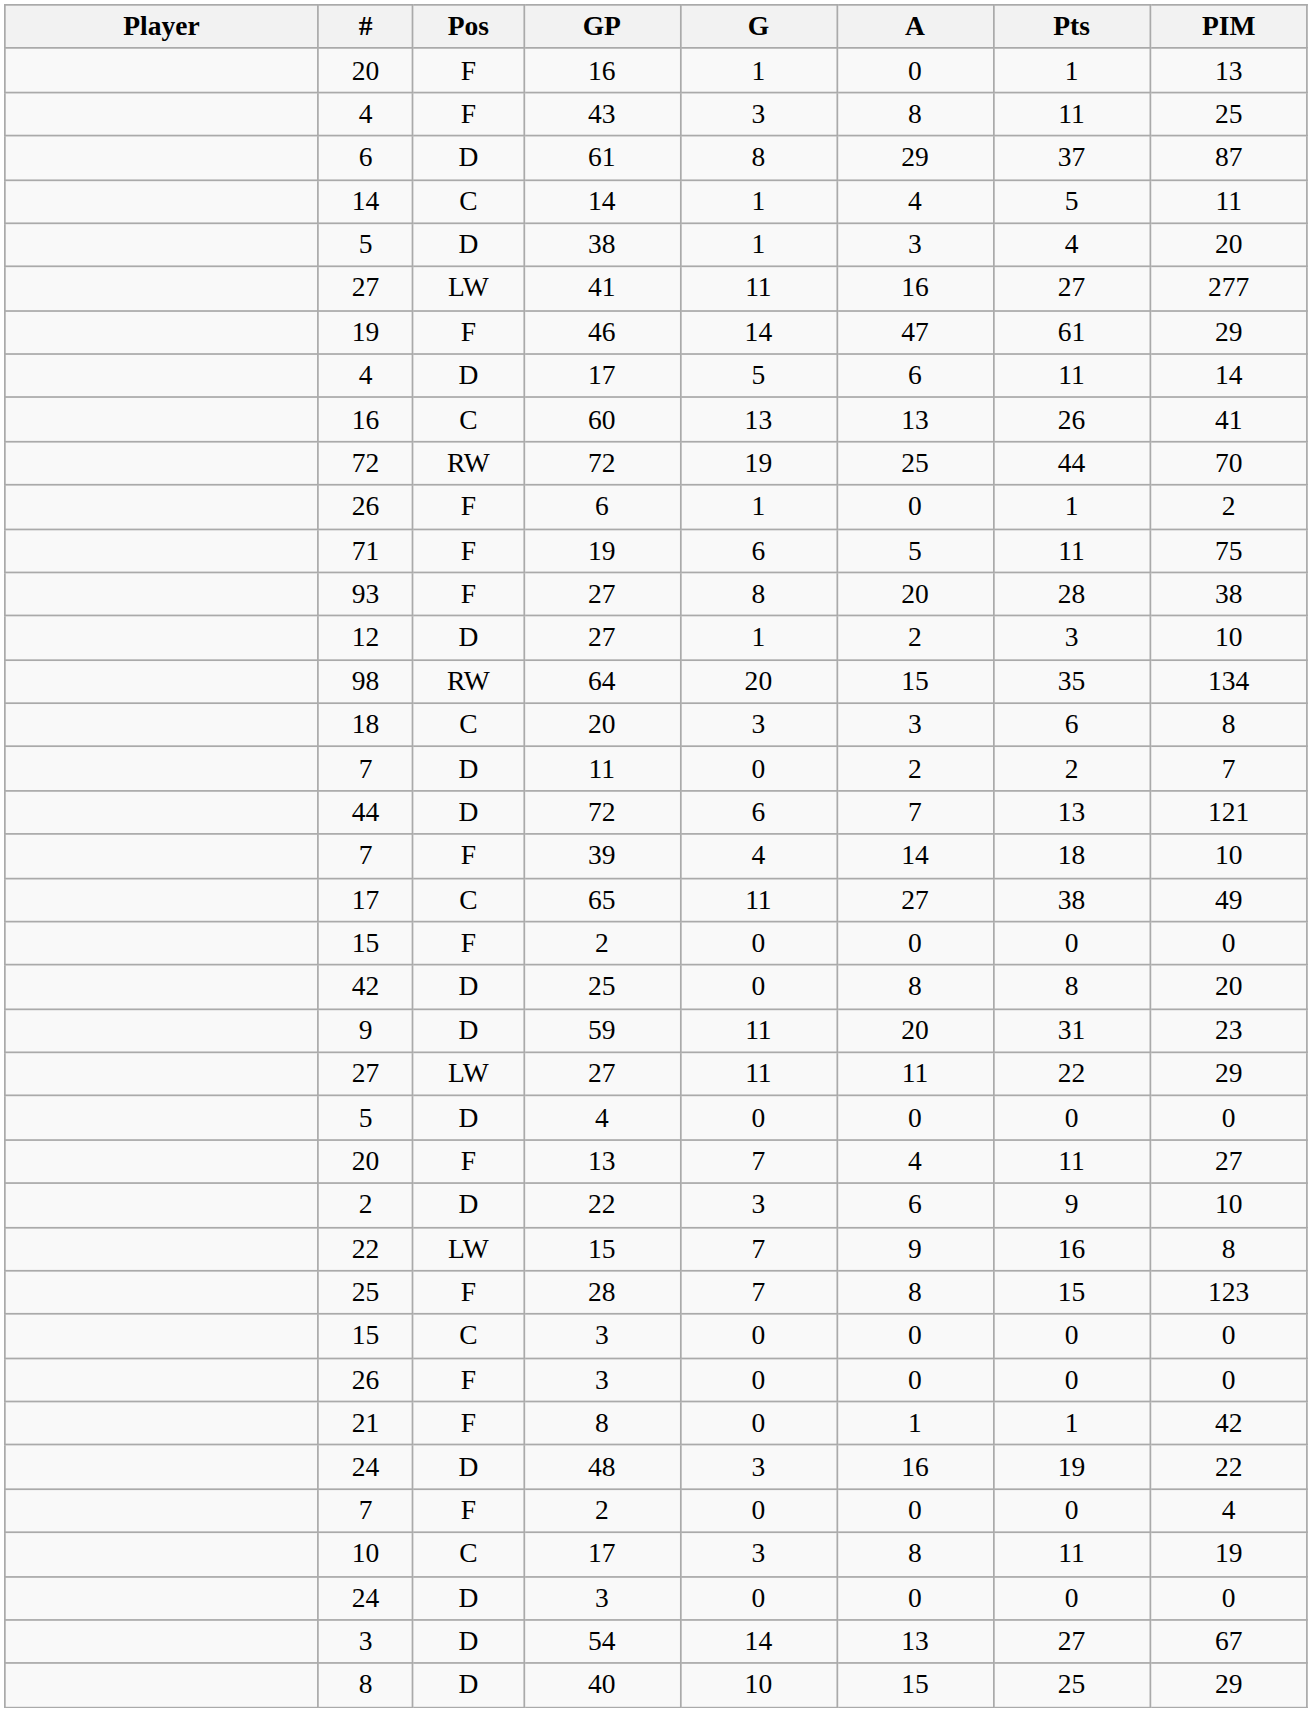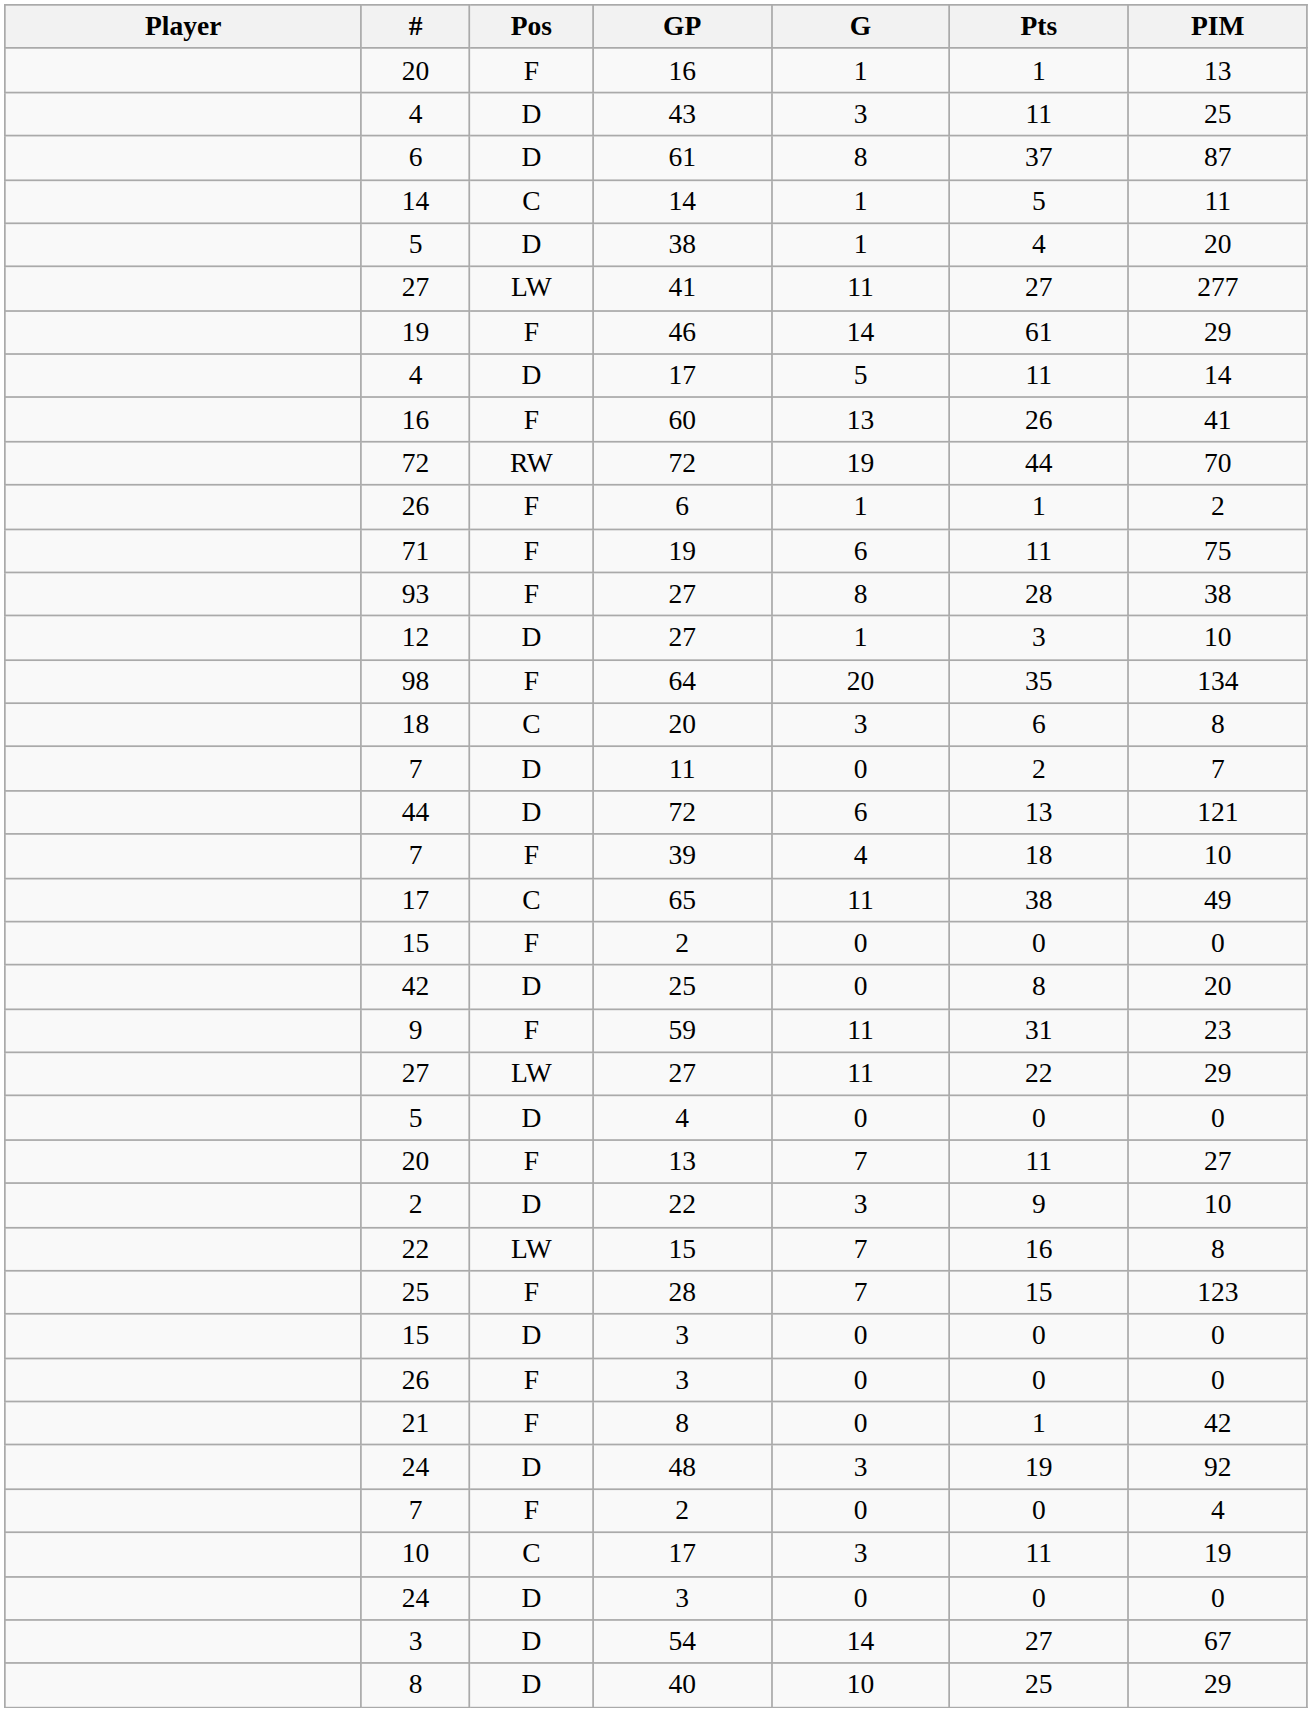 <table class="wikitable sortable" width="60%">
 <tr ALIGN="center">
 <th bgcolor="#DDDDFF" width="10%">Player</th>
 <th bgcolor="#DDDDFF" width="3%" title="Number">#</th>
 <th bgcolor="#DDDDFF" width="3%" title="Position">Pos</th>
 <th bgcolor="#DDDDFF" width="5%" title="Games played">GP</th>
 <th bgcolor="#DDDDFF" width="5%" title="Goals">G</th>
-<th bgcolor="#DDDDFF" width="5%" title="Assists">A</th>
 <th bgcolor="#DDDDFF" width="5%" title="Points">Pts</th>
 <th bgcolor="#DDDDFF" width="5%" title="Penalties in Minutes">PIM</th>
 </tr>
 <tr align="center">
 <td align="right"></td>
 <td>20</td>
 <td>F</td>
 <td>16</td>
 <td>1</td>
-<td>0</td>
 <td>1</td>
 <td>13</td>
 </tr>
 <tr align="center">
 <td align="right"></td>
 <td>4</td>
-<td>F</td>
+<td>D</td>
 <td>43</td>
 <td>3</td>
-<td>8</td>
 <td>11</td>
 <td>25</td>
 </tr>
 <tr align="center">
 <td align="right"></td>
 <td>6</td>
 <td>D</td>
 <td>61</td>
 <td>8</td>
-<td>29</td>
 <td>37</td>
 <td>87</td>
 </tr>
 <tr align="center">
 <td align="right"></td>
 <td>14</td>
 <td>C</td>
 <td>14</td>
 <td>1</td>
-<td>4</td>
 <td>5</td>
 <td>11</td>
 </tr>
 <tr align="center">
 <td align="right"></td>
 <td>5</td>
 <td>D</td>
 <td>38</td>
 <td>1</td>
-<td>3</td>
 <td>4</td>
 <td>20</td>
 </tr>
 <tr align="center">
 <td align="right"></td>
 <td>27</td>
 <td>LW</td>
 <td>41</td>
 <td>11</td>
-<td>16</td>
 <td>27</td>
 <td>277</td>
 </tr>
 <tr align="center">
 <td align="right"></td>
 <td>19</td>
 <td>F</td>
 <td>46</td>
 <td>14</td>
-<td>47</td>
 <td>61</td>
 <td>29</td>
 </tr>
 <tr align="center">
 <td align="right"></td>
 <td>4</td>
 <td>D</td>
 <td>17</td>
 <td>5</td>
-<td>6</td>
 <td>11</td>
 <td>14</td>
 </tr>
 <tr align="center">
 <td align="right"></td>
 <td>16</td>
-<td>C</td>
+<td>F</td>
 <td>60</td>
-<td>13</td>
 <td>13</td>
 <td>26</td>
 <td>41</td>
 </tr>
 <tr align="center">
 <td align="right"></td>
 <td>72</td>
 <td>RW</td>
 <td>72</td>
 <td>19</td>
-<td>25</td>
 <td>44</td>
 <td>70</td>
 </tr>
 <tr align="center">
 <td align="right"></td>
 <td>26</td>
 <td>F</td>
 <td>6</td>
 <td>1</td>
-<td>0</td>
 <td>1</td>
 <td>2</td>
 </tr>
 <tr align="center">
 <td align="right"></td>
 <td>71</td>
 <td>F</td>
 <td>19</td>
 <td>6</td>
-<td>5</td>
 <td>11</td>
 <td>75</td>
 </tr>
 <tr align="center">
 <td align="right"></td>
 <td>93</td>
 <td>F</td>
 <td>27</td>
 <td>8</td>
-<td>20</td>
 <td>28</td>
 <td>38</td>
 </tr>
 <tr align="center">
 <td align="right"></td>
 <td>12</td>
 <td>D</td>
 <td>27</td>
 <td>1</td>
-<td>2</td>
 <td>3</td>
 <td>10</td>
 </tr>
 <tr align="center">
 <td align="right"></td>
 <td>98</td>
-<td>RW</td>
+<td>F</td>
 <td>64</td>
 <td>20</td>
-<td>15</td>
 <td>35</td>
 <td>134</td>
 </tr>
 <tr align="center">
 <td align="right"></td>
 <td>18</td>
 <td>C</td>
 <td>20</td>
-<td>3</td>
 <td>3</td>
 <td>6</td>
 <td>8</td>
 </tr>
 <tr align="center">
 <td align="right"></td>
 <td>7</td>
 <td>D</td>
 <td>11</td>
 <td>0</td>
 <td>2</td>
-<td>2</td>
 <td>7</td>
 </tr>
 <tr align="center">
 <td align="right"></td>
 <td>44</td>
 <td>D</td>
 <td>72</td>
 <td>6</td>
-<td>7</td>
 <td>13</td>
 <td>121</td>
 </tr>
 <tr align="center">
 <td align="right"></td>
 <td>7</td>
 <td>F</td>
 <td>39</td>
 <td>4</td>
-<td>14</td>
 <td>18</td>
 <td>10</td>
 </tr>
 <tr align="center">
 <td align="right"></td>
 <td>17</td>
 <td>C</td>
 <td>65</td>
 <td>11</td>
-<td>27</td>
 <td>38</td>
 <td>49</td>
 </tr>
 <tr align="center">
 <td align="right"></td>
 <td>15</td>
 <td>F</td>
 <td>2</td>
 <td>0</td>
 <td>0</td>
 <td>0</td>
-<td>0</td>
 </tr>
 <tr align="center">
 <td align="right"></td>
 <td>42</td>
 <td>D</td>
 <td>25</td>
 <td>0</td>
 <td>8</td>
-<td>8</td>
 <td>20</td>
 </tr>
 <tr align="center">
 <td align="right"></td>
 <td>9</td>
-<td>D</td>
+<td>F</td>
 <td>59</td>
 <td>11</td>
-<td>20</td>
 <td>31</td>
 <td>23</td>
 </tr>
 <tr align="center">
 <td align="right"></td>
 <td>27</td>
 <td>LW</td>
 <td>27</td>
-<td>11</td>
 <td>11</td>
 <td>22</td>
 <td>29</td>
 </tr>
 <tr align="center">
 <td align="right"></td>
 <td>5</td>
 <td>D</td>
 <td>4</td>
 <td>0</td>
 <td>0</td>
 <td>0</td>
-<td>0</td>
 </tr>
 <tr align="center">
 <td align="right"></td>
 <td>20</td>
 <td>F</td>
 <td>13</td>
 <td>7</td>
-<td>4</td>
 <td>11</td>
 <td>27</td>
 </tr>
 <tr align="center">
 <td align="right"></td>
 <td>2</td>
 <td>D</td>
 <td>22</td>
 <td>3</td>
-<td>6</td>
 <td>9</td>
 <td>10</td>
 </tr>
 <tr align="center">
 <td align="right"></td>
 <td>22</td>
 <td>LW</td>
 <td>15</td>
 <td>7</td>
-<td>9</td>
 <td>16</td>
 <td>8</td>
 </tr>
 <tr align="center">
 <td align="right"></td>
 <td>25</td>
 <td>F</td>
 <td>28</td>
 <td>7</td>
-<td>8</td>
 <td>15</td>
 <td>123</td>
 </tr>
 <tr align="center">
 <td align="right"></td>
 <td>15</td>
-<td>C</td>
+<td>D</td>
 <td>3</td>
-<td>0</td>
 <td>0</td>
 <td>0</td>
 <td>0</td>
 </tr>
 <tr align="center">
 <td align="right"></td>
 <td>26</td>
 <td>F</td>
 <td>3</td>
 <td>0</td>
 <td>0</td>
 <td>0</td>
-<td>0</td>
 </tr>
 <tr align="center">
 <td align="right"></td>
 <td>21</td>
 <td>F</td>
 <td>8</td>
 <td>0</td>
-<td>1</td>
 <td>1</td>
 <td>42</td>
 </tr>
 <tr align="center">
 <td align="right"></td>
 <td>24</td>
 <td>D</td>
 <td>48</td>
 <td>3</td>
-<td>16</td>
 <td>19</td>
-<td>22</td>
+<td>92</td>
 </tr>
 <tr align="center">
 <td align="right"></td>
 <td>7</td>
 <td>F</td>
 <td>2</td>
-<td>0</td>
 <td>0</td>
 <td>0</td>
 <td>4</td>
 </tr>
 <tr align="center">
 <td align="right"></td>
 <td>10</td>
 <td>C</td>
 <td>17</td>
 <td>3</td>
-<td>8</td>
 <td>11</td>
 <td>19</td>
 </tr>
 <tr align="center">
 <td align="right"></td>
 <td>24</td>
 <td>D</td>
 <td>3</td>
 <td>0</td>
 <td>0</td>
 <td>0</td>
-<td>0</td>
 </tr>
 <tr align="center">
 <td align="right"></td>
 <td>3</td>
 <td>D</td>
 <td>54</td>
 <td>14</td>
-<td>13</td>
 <td>27</td>
 <td>67</td>
 </tr>
 <tr align="center">
 <td align="right"></td>
 <td>8</td>
 <td>D</td>
 <td>40</td>
 <td>10</td>
-<td>15</td>
 <td>25</td>
 <td>29</td>
 </tr>
 </table>
